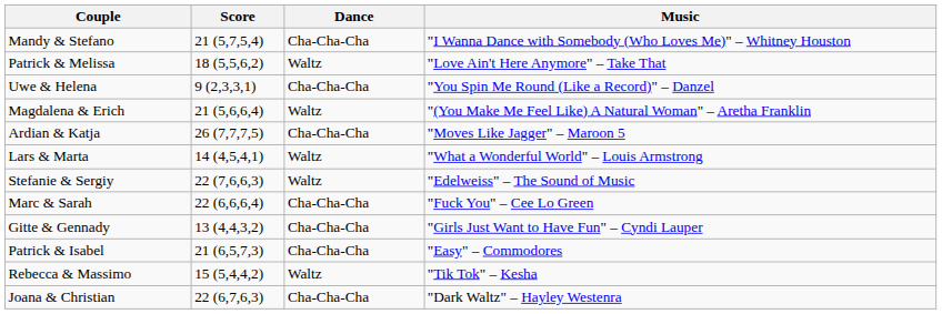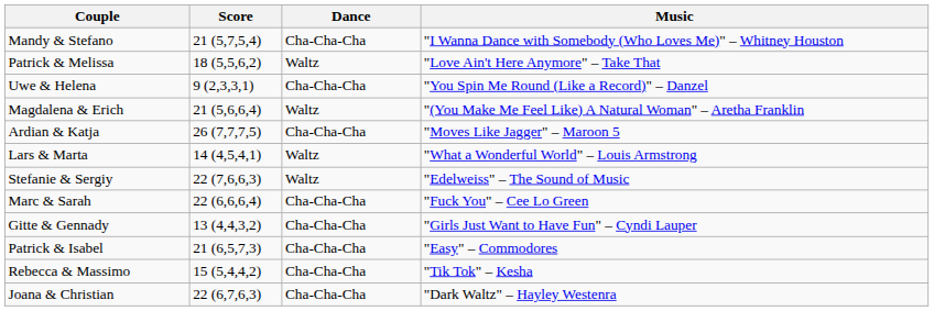 <table class="wikitable" width="80%">
 <tr>
 <th style="width:20%;">Couple</th>
 <th style="width:10%;">Score</th>
 <th style="width:15%;">Dance</th>
 <th style="width:60%;">Music</th>
 </tr>
 <tr>
 <td>Mandy & Stefano</td>
 <td>21 (5,7,5,4)</td>
 <td>Cha-Cha-Cha</td>
 <td>"<a href='#'>I Wanna Dance with Somebody (Who Loves Me)</a>" – <a href='#'>Whitney Houston</a></td>
 </tr>
 <tr>
 <td>Patrick & Melissa</td>
 <td>18 (5,5,6,2)</td>
 <td>Waltz</td>
 <td>"<a href='#'>Love Ain't Here Anymore</a>" – <a href='#'>Take That</a></td>
 </tr>
 <tr>
 <td>Uwe & Helena</td>
 <td>9 (2,3,3,1)</td>
 <td>Cha-Cha-Cha</td>
 <td>"<a href='#'>You Spin Me Round (Like a Record)</a>" – <a href='#'>Danzel</a></td>
 </tr>
 <tr>
 <td>Magdalena & Erich</td>
 <td>21 (5,6,6,4)</td>
 <td>Waltz</td>
 <td>"<a href='#'>(You Make Me Feel Like) A Natural Woman</a>" – <a href='#'>Aretha Franklin</a></td>
 </tr>
 <tr>
 <td>Ardian & Katja</td>
 <td>26 (7,7,7,5)</td>
 <td>Cha-Cha-Cha</td>
 <td>"<a href='#'>Moves Like Jagger</a>" – <a href='#'>Maroon 5</a></td>
 </tr>
 <tr>
 <td>Lars & Marta</td>
 <td>14 (4,5,4,1)</td>
 <td>Waltz</td>
 <td>"<a href='#'>What a Wonderful World</a>" – <a href='#'>Louis Armstrong</a></td>
 </tr>
 <tr>
 <td>Stefanie & Sergiy</td>
 <td>22 (7,6,6,3)</td>
 <td>Waltz</td>
 <td>"<a href='#'>Edelweiss</a>" – <a href='#'>The Sound of Music</a></td>
 </tr>
 <tr>
 <td>Marc & Sarah</td>
 <td>22 (6,6,6,4)</td>
 <td>Cha-Cha-Cha</td>
 <td>"<a href='#'>Fuck You</a>" – <a href='#'>Cee Lo Green</a></td>
 </tr>
 <tr>
 <td>Gitte & Gennady</td>
 <td>13 (4,4,3,2)</td>
 <td>Cha-Cha-Cha</td>
 <td>"<a href='#'>Girls Just Want to Have Fun</a>" – <a href='#'>Cyndi Lauper</a></td>
 </tr>
 <tr>
 <td>Patrick & Isabel</td>
 <td>21 (6,5,7,3)</td>
 <td>Cha-Cha-Cha</td>
 <td>"<a href='#'>Easy</a>" – <a href='#'>Commodores</a></td>
 </tr>
 <tr>
 <td>Rebecca & Massimo</td>
 <td>15 (5,4,4,2)</td>
-<td>Waltz</td>
+<td>Cha-Cha-Cha</td>
 <td>"<a href='#'>Tik Tok</a>" – <a href='#'>Kesha</a></td>
 </tr>
 <tr>
 <td>Joana & Christian</td>
 <td>22 (6,7,6,3)</td>
 <td>Cha-Cha-Cha</td>
 <td>"Dark Waltz" – <a href='#'>Hayley Westenra</a></td>
 </tr>
 </table>
